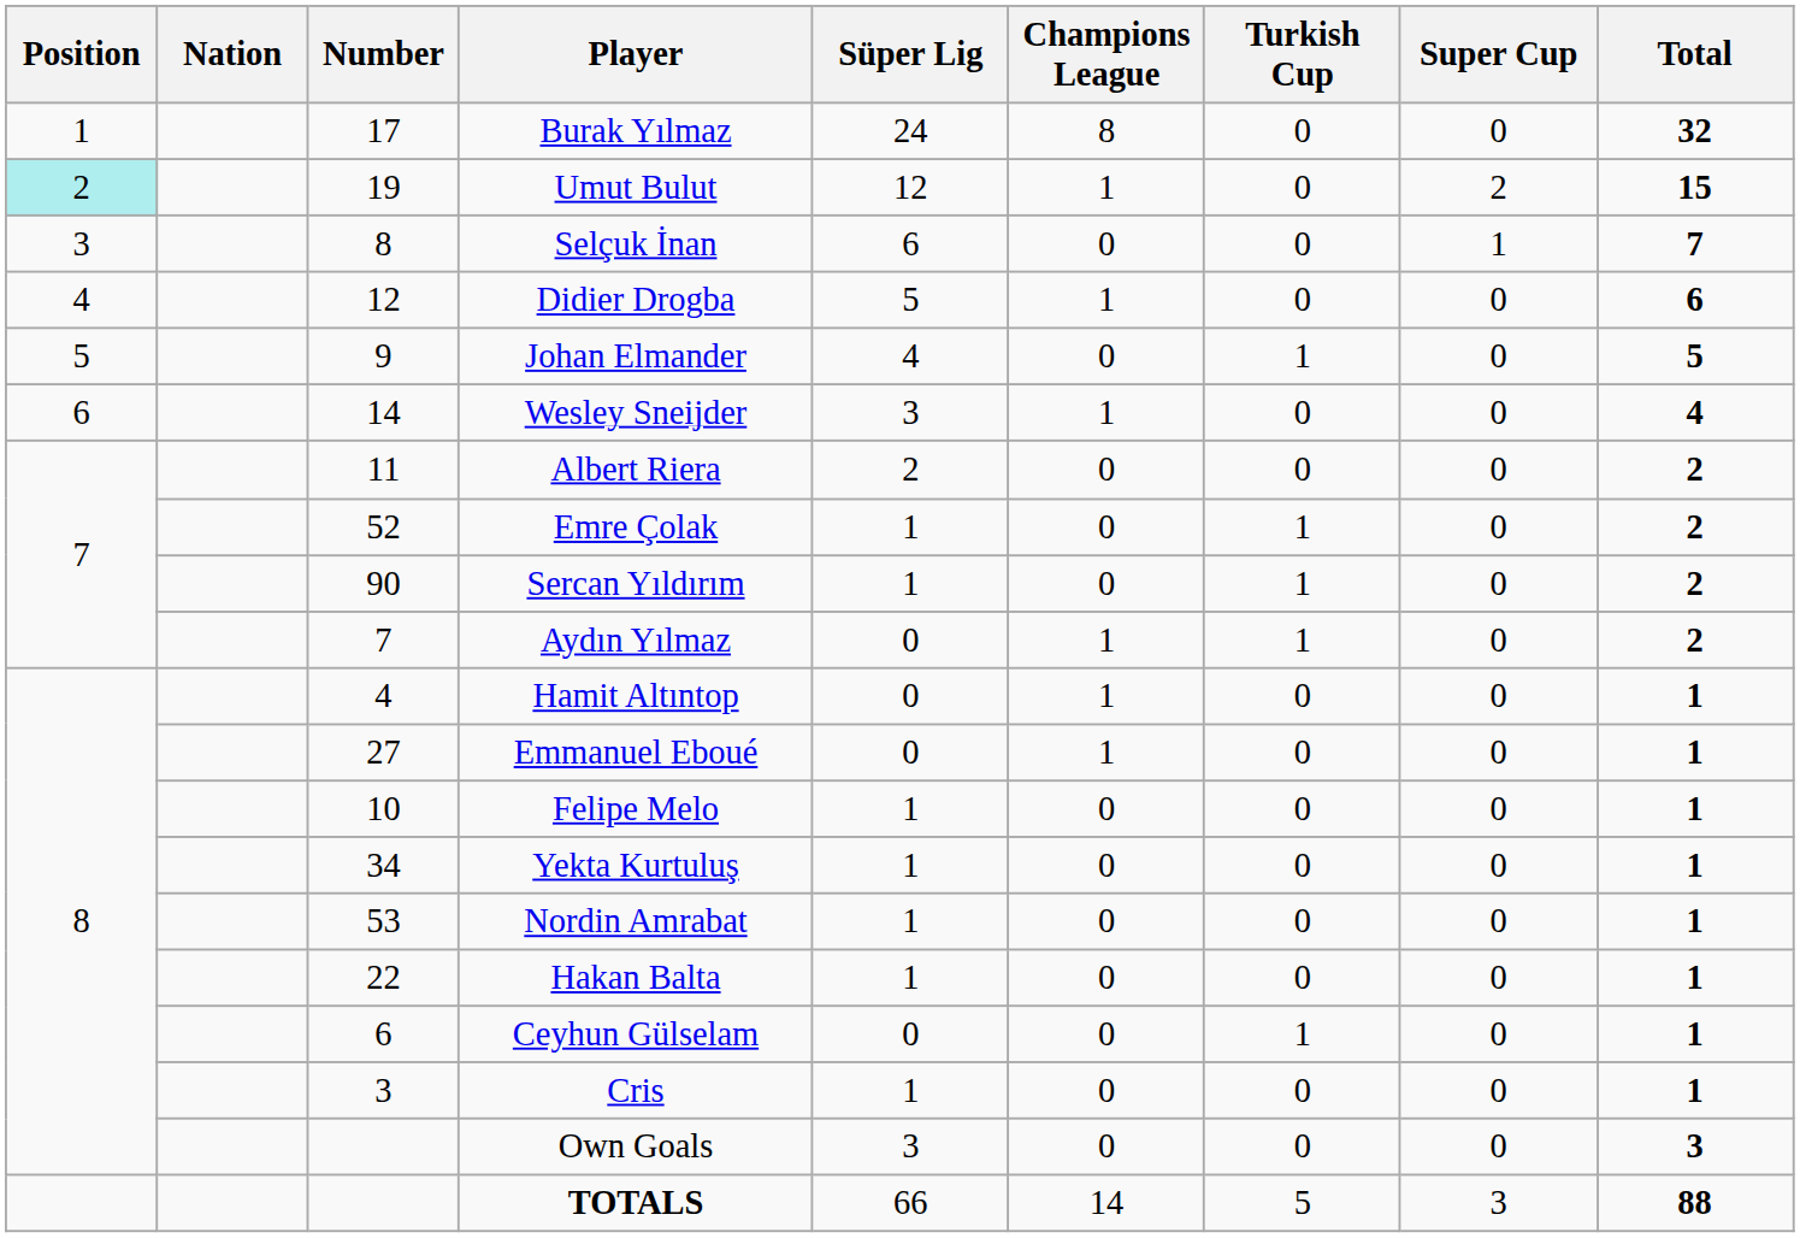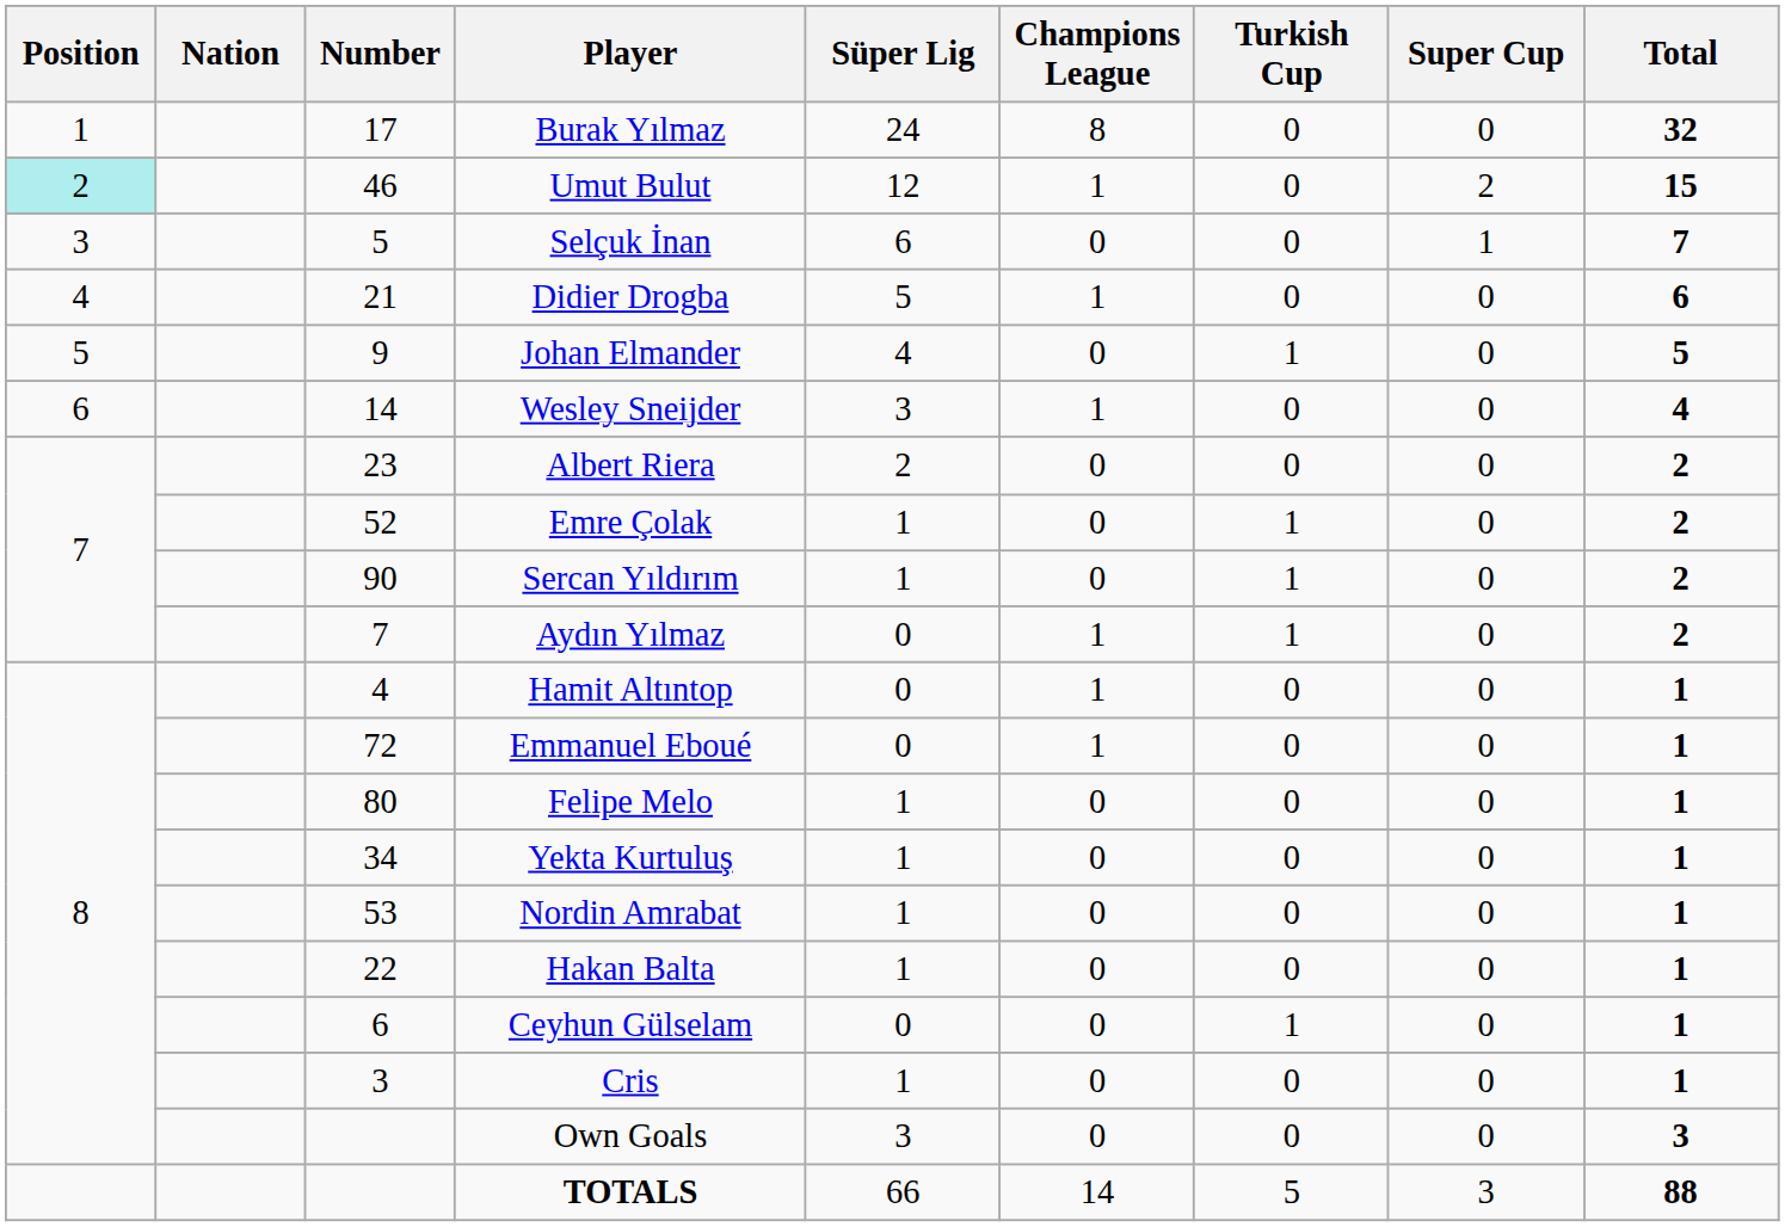 <table class="wikitable" style="font-size: 95%; text-align: center;">
 <tr>
 <th width=60>Position</th>
 <th width=60>Nation</th>
 <th width=60>Number</th>
 <th width=150>Player</th>
 <th width=80>Süper Lig</th>
 <th width=80>Champions League</th>
 <th width=80>Turkish Cup</th>
 <th width=80>Super Cup</th>
 <th width=80>Total</th>
 </tr>
 <tr>
 <td>1</td>
 <td></td>
 <td>17</td>
 <td><a href='#'>Burak Yılmaz</a></td>
 <td>24</td>
 <td>8</td>
 <td>0</td>
 <td>0</td>
 <td><strong>32</strong></td>
 </tr>
 <tr>
 <td style="background: paleturquoise;">2</td>
 <td></td>
-<td>19</td>
+<td>46</td>
 <td><a href='#'>Umut Bulut</a></td>
 <td>12</td>
 <td>1</td>
 <td>0</td>
 <td>2</td>
 <td><strong>15</strong></td>
 </tr>
 <tr>
 <td>3</td>
 <td></td>
-<td>8</td>
+<td>5</td>
 <td><a href='#'>Selçuk İnan</a></td>
 <td>6</td>
 <td>0</td>
 <td>0</td>
 <td>1</td>
 <td><strong>7</strong></td>
 </tr>
 <tr>
 <td>4</td>
 <td></td>
-<td>12</td>
+<td>21</td>
 <td><a href='#'>Didier Drogba</a></td>
 <td>5</td>
 <td>1</td>
 <td>0</td>
 <td>0</td>
 <td><strong>6</strong></td>
 </tr>
 <tr>
 <td>5</td>
 <td></td>
 <td>9</td>
 <td><a href='#'>Johan Elmander</a></td>
 <td>4</td>
 <td>0</td>
 <td>1</td>
 <td>0</td>
 <td><strong>5</strong></td>
 </tr>
 <tr>
 <td>6</td>
 <td></td>
 <td>14</td>
 <td><a href='#'>Wesley Sneijder</a></td>
 <td>3</td>
 <td>1</td>
 <td>0</td>
 <td>0</td>
 <td><strong>4</strong></td>
 </tr>
 <tr>
 <td rowspan=4>7</td>
 <td></td>
-<td>11</td>
+<td>23</td>
 <td><a href='#'>Albert Riera</a></td>
 <td>2</td>
 <td>0</td>
 <td>0</td>
 <td>0</td>
 <td><strong>2</strong></td>
 </tr>
 <tr>
 <td></td>
 <td>52</td>
 <td><a href='#'>Emre Çolak</a></td>
 <td>1</td>
 <td>0</td>
 <td>1</td>
 <td>0</td>
 <td><strong>2</strong></td>
 </tr>
 <tr>
 <td></td>
 <td>90</td>
 <td><a href='#'>Sercan Yıldırım</a></td>
 <td>1</td>
 <td>0</td>
 <td>1</td>
 <td>0</td>
 <td><strong>2</strong></td>
 </tr>
 <tr>
 <td></td>
 <td>7</td>
 <td><a href='#'>Aydın Yılmaz</a></td>
 <td>0</td>
 <td>1</td>
 <td>1</td>
 <td>0</td>
 <td><strong>2</strong></td>
 </tr>
 <tr>
 <td rowspan=9>8</td>
 <td></td>
 <td>4</td>
 <td><a href='#'>Hamit Altıntop</a></td>
 <td>0</td>
 <td>1</td>
 <td>0</td>
 <td>0</td>
 <td><strong>1</strong></td>
 </tr>
 <tr>
 <td></td>
-<td>27</td>
+<td>72</td>
 <td><a href='#'>Emmanuel Eboué</a></td>
 <td>0</td>
 <td>1</td>
 <td>0</td>
 <td>0</td>
 <td><strong>1</strong></td>
 </tr>
 <tr>
 <td></td>
-<td>10</td>
+<td>80</td>
 <td><a href='#'>Felipe Melo</a></td>
 <td>1</td>
 <td>0</td>
 <td>0</td>
 <td>0</td>
 <td><strong>1</strong></td>
 </tr>
 <tr>
 <td></td>
 <td>34</td>
 <td><a href='#'>Yekta Kurtuluş</a></td>
 <td>1</td>
 <td>0</td>
 <td>0</td>
 <td>0</td>
 <td><strong>1</strong></td>
 </tr>
 <tr>
 <td></td>
 <td>53</td>
 <td><a href='#'>Nordin Amrabat</a></td>
 <td>1</td>
 <td>0</td>
 <td>0</td>
 <td>0</td>
 <td><strong>1</strong></td>
 </tr>
 <tr>
 <td></td>
 <td>22</td>
 <td><a href='#'>Hakan Balta</a></td>
 <td>1</td>
 <td>0</td>
 <td>0</td>
 <td>0</td>
 <td><strong>1</strong></td>
 </tr>
 <tr>
 <td></td>
 <td>6</td>
 <td><a href='#'>Ceyhun Gülselam</a></td>
 <td>0</td>
 <td>0</td>
 <td>1</td>
 <td>0</td>
 <td><strong>1</strong></td>
 </tr>
 <tr>
 <td></td>
 <td>3</td>
 <td><a href='#'>Cris</a></td>
 <td>1</td>
 <td>0</td>
 <td>0</td>
 <td>0</td>
 <td><strong>1</strong></td>
 </tr>
 <tr>
 <td></td>
 <td></td>
 <td>Own Goals</td>
 <td>3</td>
 <td>0</td>
 <td>0</td>
 <td>0</td>
 <td><strong>3</strong></td>
 </tr>
 <tr>
 <td></td>
 <td></td>
 <td></td>
 <td><strong>TOTALS</strong></td>
 <td>66</td>
 <td>14</td>
 <td>5</td>
 <td>3</td>
 <td><strong>88</strong></td>
 </tr>
 </table>
